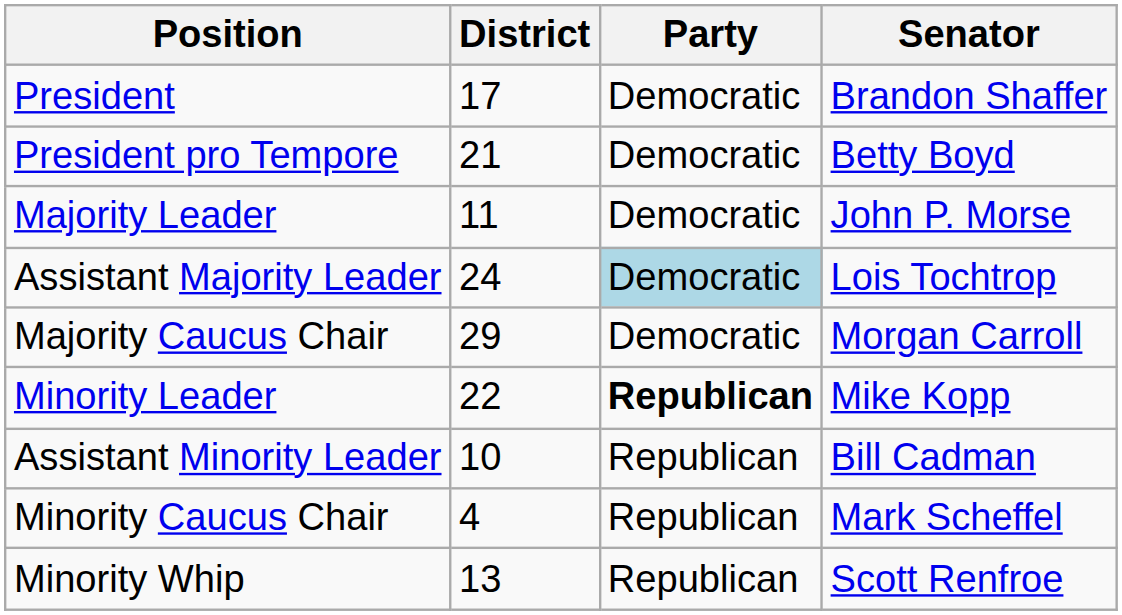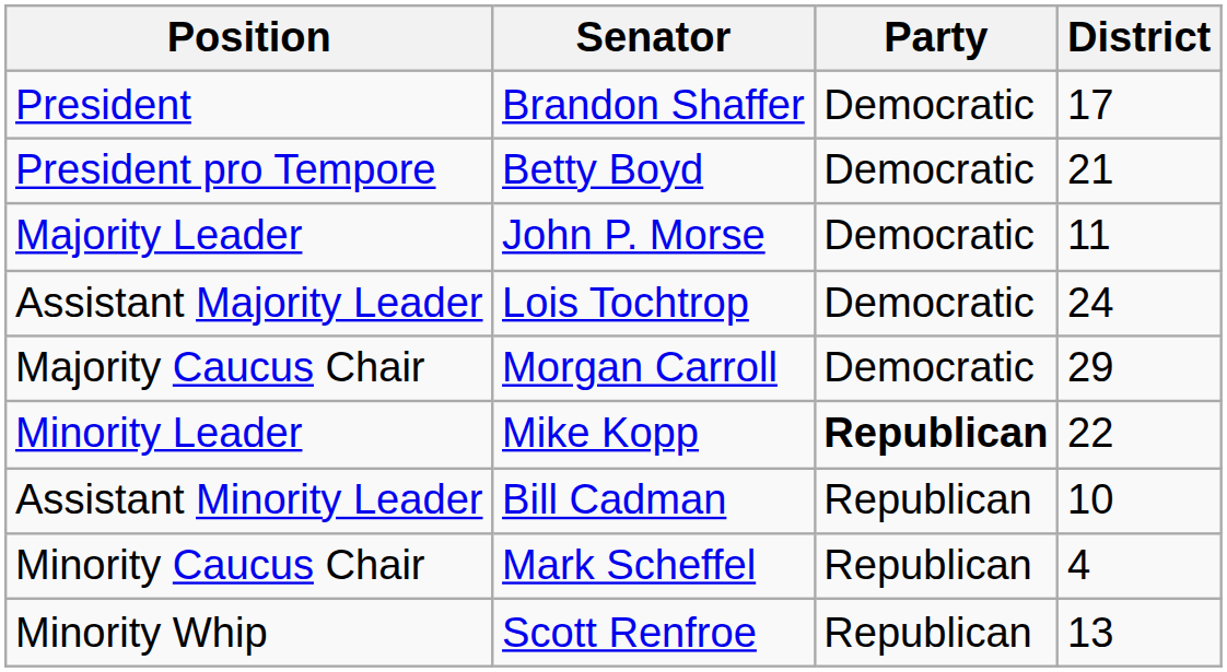 <table class="wikitable">
 <tr>
 <th align=center>Position</th>
+<th>Senator</th>
+<th>Party</th>
 <th>District</th>
-<th>Party</th>
-<th>Senator</th>
 </tr>
 <tr>
 <td><a href='#'>President</a></td>
+<td><a href='#'>Brandon Shaffer</a></td>
+<td>Democratic</td>
 <td>17</td>
-<td>Democratic</td>
-<td><a href='#'>Brandon Shaffer</a></td>
 </tr>
 <tr>
 <td><a href='#'>President pro Tempore</a></td>
+<td><a href='#'>Betty Boyd</a></td>
+<td>Democratic</td>
 <td>21</td>
-<td>Democratic</td>
-<td><a href='#'>Betty Boyd</a></td>
 </tr>
 <tr>
 <td><a href='#'>Majority Leader</a></td>
+<td><a href='#'>John P. Morse</a></td>
+<td>Democratic</td>
 <td>11</td>
-<td>Democratic</td>
-<td><a href='#'>John P. Morse</a></td>
 </tr>
 <tr>
 <td>Assistant <a href='#'>Majority Leader</a></td>
+<td><a href='#'>Lois Tochtrop</a></td>
+<td>Democratic</td>
 <td>24</td>
-<td style="background: lightblue;">Democratic</td>
-<td><a href='#'>Lois Tochtrop</a></td>
 </tr>
 <tr>
 <td>Majority <a href='#'>Caucus</a> Chair</td>
+<td><a href='#'>Morgan Carroll</a></td>
+<td>Democratic</td>
 <td>29</td>
-<td>Democratic</td>
-<td><a href='#'>Morgan Carroll</a></td>
 </tr>
 <tr>
 <td><a href='#'>Minority Leader</a></td>
+<td><a href='#'>Mike Kopp</a></td>
+<td><strong>Republican</strong></td>
 <td>22</td>
-<td><strong>Republican</strong></td>
-<td><a href='#'>Mike Kopp</a></td>
 </tr>
 <tr>
 <td>Assistant <a href='#'>Minority Leader</a></td>
+<td><a href='#'>Bill Cadman</a></td>
+<td>Republican</td>
 <td>10</td>
-<td>Republican</td>
-<td><a href='#'>Bill Cadman</a></td>
 </tr>
 <tr>
 <td>Minority <a href='#'>Caucus</a> Chair</td>
+<td><a href='#'>Mark Scheffel</a></td>
+<td>Republican</td>
 <td>4</td>
-<td>Republican</td>
-<td><a href='#'>Mark Scheffel</a></td>
 </tr>
 <tr>
 <td>Minority Whip</td>
+<td><a href='#'>Scott Renfroe</a></td>
+<td>Republican</td>
 <td>13</td>
-<td>Republican</td>
-<td><a href='#'>Scott Renfroe</a></td>
 </tr>
 </table>
